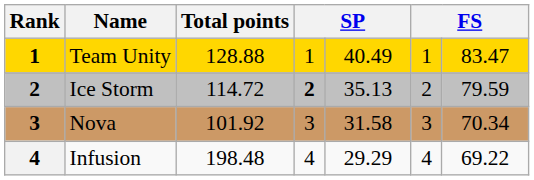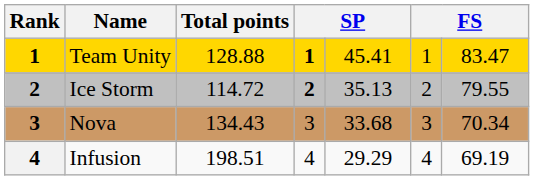 <table class="wikitable sortable">
 <tr>
 <th>Rank</th>
 <th>Name</th>
 <th>Total points</th>
 <th colspan="2" width="80px"><a href='#'>SP</a></th>
 <th colspan="2" width="80px"><a href='#'>FS</a></th>
 </tr>
 <tr bgcolor="gold">
 <td align="center"><strong>1</strong></td>
 <td>Team Unity</td>
 <td align="center">128.88</td>
-<td align="center">1</td>
-<td align="center">40.49</td>
+<td align="center"><strong>1</strong></td>
+<td align="center">45.41</td>
 <td align="center">1</td>
 <td align="center">83.47</td>
 </tr>
 <tr bgcolor="silver">
 <td align="center"><strong>2</strong></td>
 <td>Ice Storm</td>
 <td align="center">114.72</td>
 <td align="center"><strong>2</strong></td>
 <td align="center">35.13</td>
 <td align="center">2</td>
-<td align="center">79.59</td>
+<td align="center">79.55</td>
 </tr>
 <tr bgcolor="cc9966">
 <td align="center"><strong>3</strong></td>
 <td>Nova</td>
-<td align="center">101.92</td>
+<td align="center">134.43</td>
 <td align="center">3</td>
-<td align="center">31.58</td>
+<td align="center">33.68</td>
 <td align="center">3</td>
 <td align="center">70.34</td>
 </tr>
 <tr>
 <th>4</th>
 <td>Infusion</td>
-<td align="center">198.48</td>
+<td align="center">198.51</td>
 <td align="center">4</td>
 <td align="center">29.29</td>
 <td align="center">4</td>
-<td align="center">69.22</td>
+<td align="center">69.19</td>
 </tr>
 </table>
